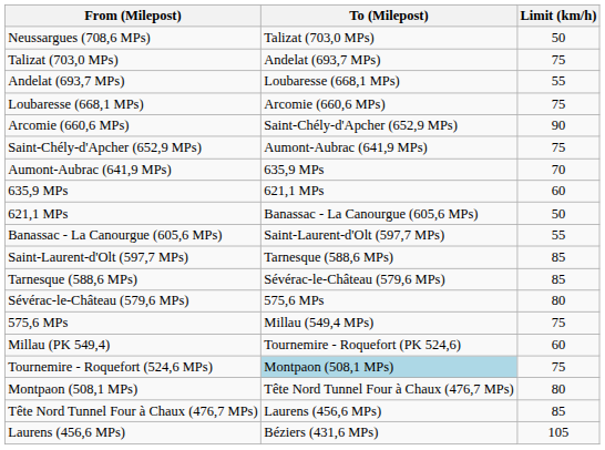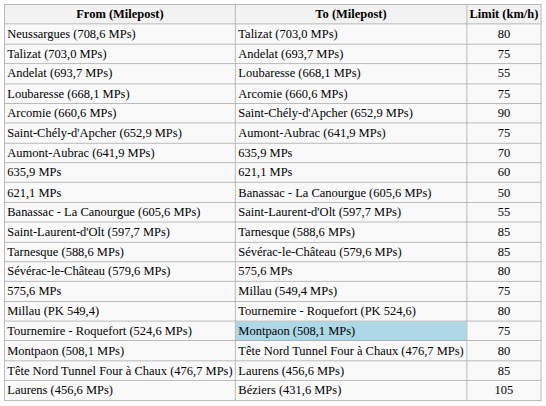 <table class="wikitable">
 <tr>
 <th>From (Milepost)</th>
 <th>To (Milepost)</th>
 <th>Limit (km/h)</th>
 </tr>
 <tr>
 <td>Neussargues (708,6 MPs)</td>
 <td>Talizat (703,0 MPs)</td>
-<td align="center">50</td>
+<td align="center">80</td>
 </tr>
 <tr>
 <td>Talizat (703,0 MPs)</td>
 <td>Andelat (693,7 MPs)</td>
 <td align="center">75</td>
 </tr>
 <tr>
 <td>Andelat (693,7 MPs)</td>
 <td>Loubaresse (668,1 MPs)</td>
 <td align="center">55</td>
 </tr>
 <tr>
 <td>Loubaresse (668,1 MPs)</td>
 <td>Arcomie (660,6 MPs)</td>
 <td align="center">75</td>
 </tr>
 <tr>
 <td>Arcomie (660,6 MPs)</td>
 <td>Saint-Chély-d'Apcher (652,9 MPs)</td>
 <td align="center">90</td>
 </tr>
 <tr>
 <td>Saint-Chély-d'Apcher (652,9 MPs)</td>
 <td>Aumont-Aubrac (641,9 MPs)</td>
 <td align="center">75</td>
 </tr>
 <tr>
 <td>Aumont-Aubrac (641,9 MPs)</td>
 <td>635,9 MPs</td>
 <td align="center">70</td>
 </tr>
 <tr>
 <td>635,9 MPs</td>
 <td>621,1 MPs</td>
 <td align="center">60</td>
 </tr>
 <tr>
 <td>621,1 MPs</td>
 <td>Banassac - La Canourgue (605,6 MPs)</td>
 <td align="center">50</td>
 </tr>
 <tr>
 <td>Banassac - La Canourgue (605,6 MPs)</td>
 <td>Saint-Laurent-d'Olt (597,7 MPs)</td>
 <td align="center">55</td>
 </tr>
 <tr>
 <td>Saint-Laurent-d'Olt (597,7 MPs)</td>
 <td>Tarnesque (588,6 MPs)</td>
 <td align="center">85</td>
 </tr>
 <tr>
 <td>Tarnesque (588,6 MPs)</td>
 <td>Sévérac-le-Château (579,6 MPs)</td>
 <td align="center">85</td>
 </tr>
 <tr>
 <td>Sévérac-le-Château (579,6 MPs)</td>
 <td>575,6 MPs</td>
 <td align="center">80</td>
 </tr>
 <tr>
 <td>575,6 MPs</td>
 <td>Millau (549,4 MPs)</td>
 <td align="center">75</td>
 </tr>
 <tr>
 <td>Millau (PK 549,4)</td>
 <td>Tournemire - Roquefort (PK 524,6)</td>
-<td align="center">60</td>
+<td align="center">80</td>
 </tr>
 <tr>
 <td>Tournemire - Roquefort (524,6 MPs)</td>
 <td style="background: lightblue;">Montpaon (508,1 MPs)</td>
 <td align="center">75</td>
 </tr>
 <tr>
 <td>Montpaon (508,1 MPs)</td>
 <td>Tête Nord Tunnel Four à Chaux (476,7 MPs)</td>
 <td align="center">80</td>
 </tr>
 <tr>
 <td>Tête Nord Tunnel Four à Chaux (476,7 MPs)</td>
 <td>Laurens (456,6 MPs)</td>
 <td align="center">85</td>
 </tr>
 <tr>
 <td>Laurens (456,6 MPs)</td>
 <td>Béziers (431,6 MPs)</td>
 <td align="center">105</td>
 </tr>
 </table>
